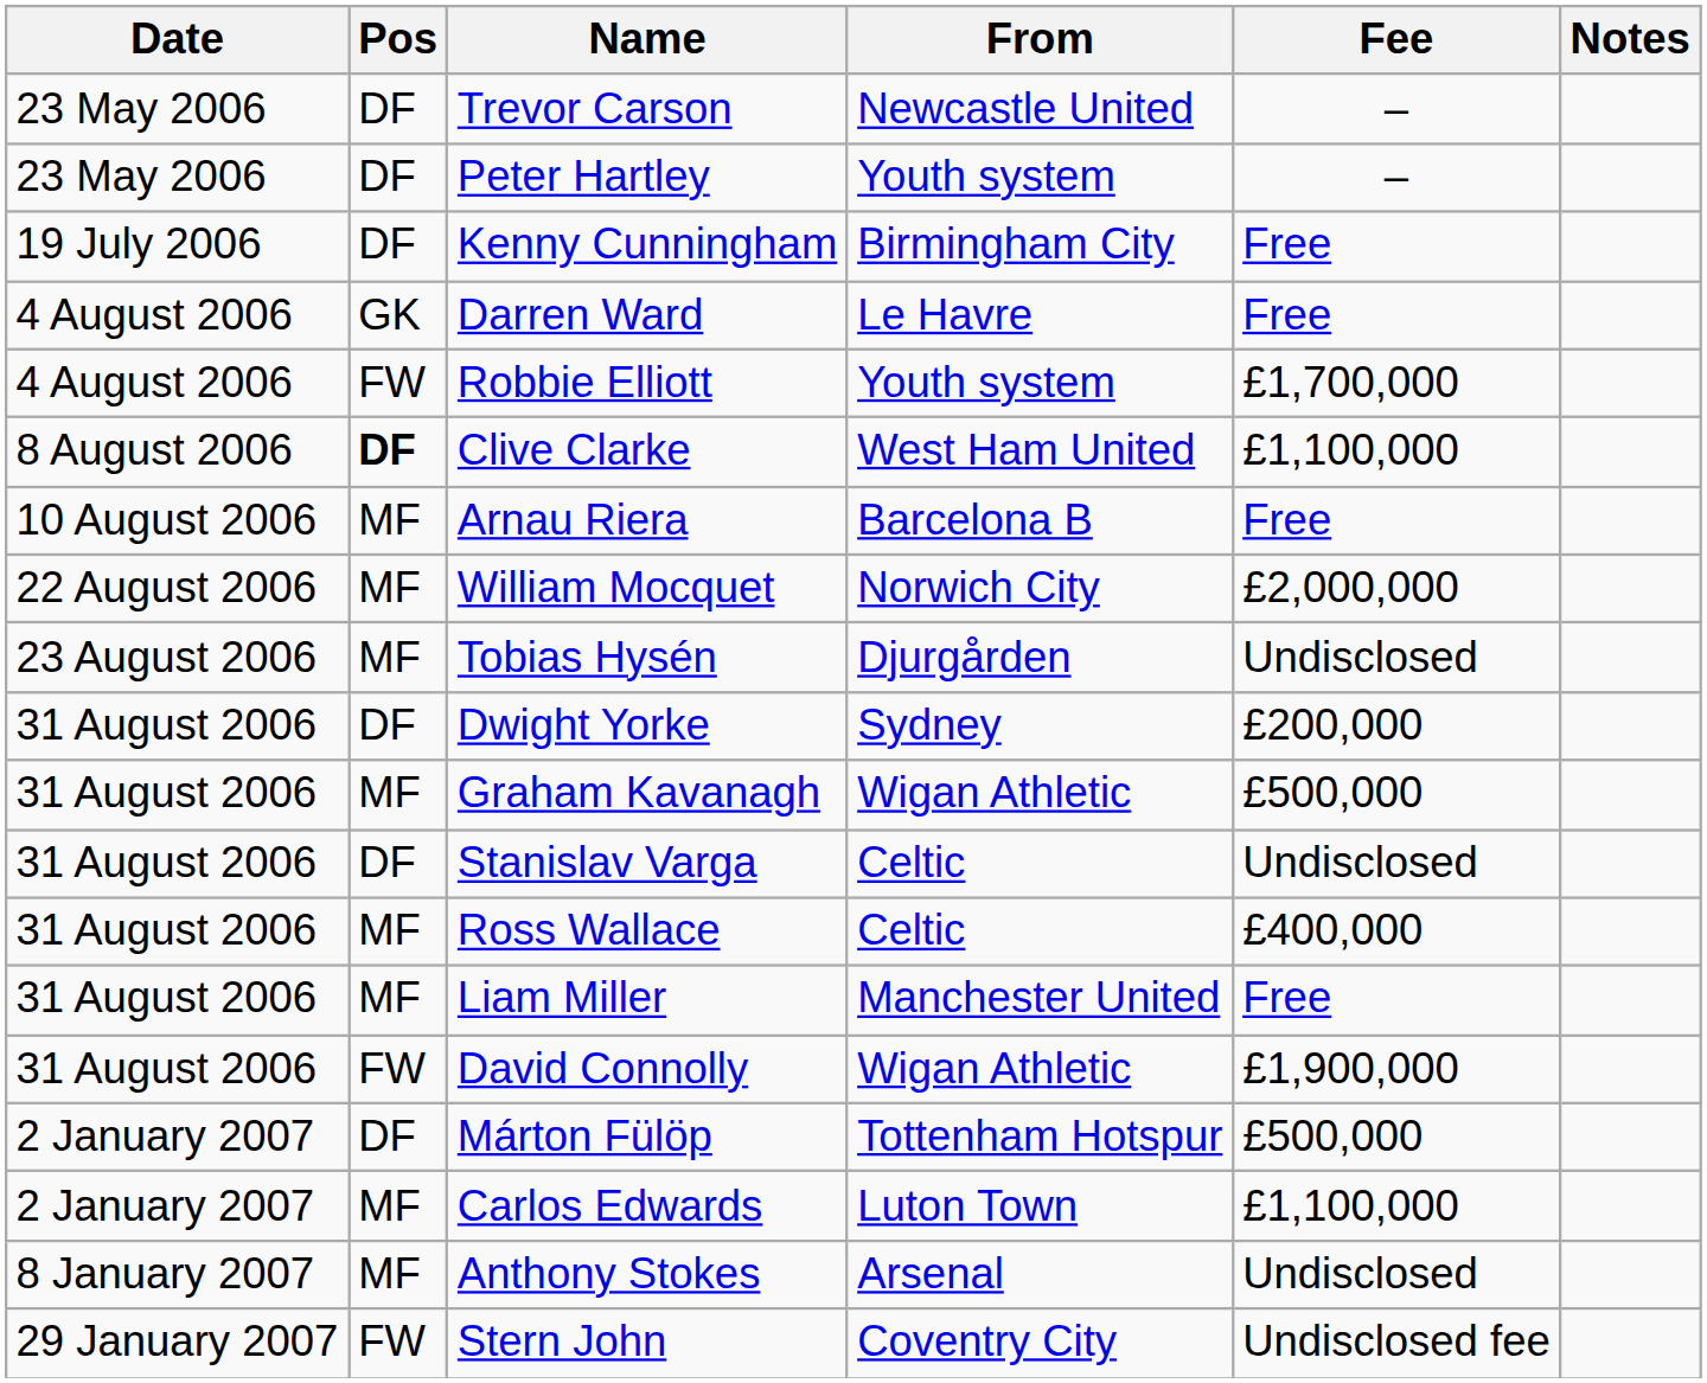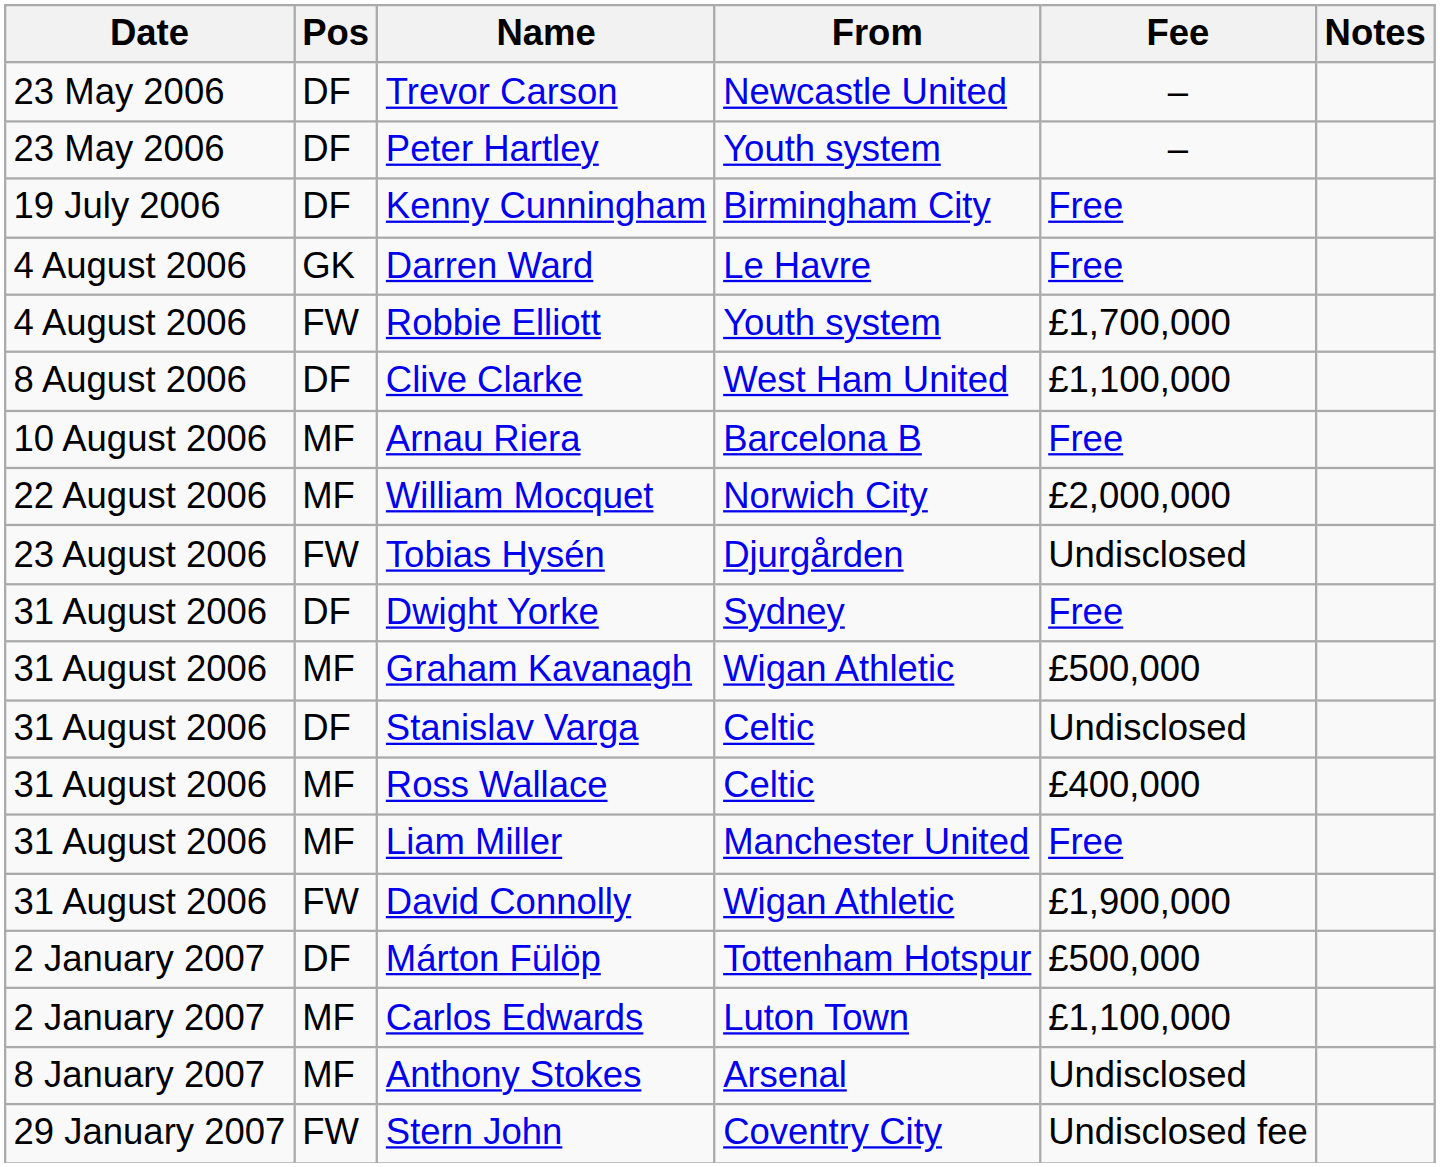 <table class="wikitable">
 <tr>
 <th>Date</th>
 <th>Pos</th>
 <th>Name</th>
 <th>From</th>
 <th>Fee</th>
 <th>Notes</th>
 </tr>
 <tr>
 <td>23 May 2006</td>
 <td>DF</td>
 <td><a href='#'>Trevor Carson</a></td>
 <td><a href='#'>Newcastle United</a></td>
 <td align="center">–</td>
 <td></td>
 </tr>
 <tr>
 <td>23 May 2006</td>
 <td>DF</td>
 <td><a href='#'>Peter Hartley</a></td>
 <td><a href='#'>Youth system</a></td>
 <td align="center">–</td>
 <td></td>
 </tr>
 <tr>
 <td>19 July 2006</td>
 <td>DF</td>
 <td><a href='#'>Kenny Cunningham</a></td>
 <td><a href='#'>Birmingham City</a></td>
 <td><a href='#'>Free</a></td>
 <td></td>
 </tr>
 <tr>
 <td>4 August 2006</td>
 <td>GK</td>
 <td><a href='#'>Darren Ward</a></td>
 <td><a href='#'>Le Havre</a></td>
 <td><a href='#'>Free</a></td>
 <td></td>
 </tr>
 <tr>
 <td>4 August 2006</td>
 <td>FW</td>
 <td><a href='#'>Robbie Elliott</a></td>
 <td><a href='#'>Youth system</a></td>
 <td>£1,700,000</td>
 <td></td>
 </tr>
 <tr>
 <td>8 August 2006</td>
-<td><strong>DF</strong></td>
+<td>DF</td>
 <td><a href='#'>Clive Clarke</a></td>
 <td><a href='#'>West Ham United</a></td>
 <td>£1,100,000</td>
 <td></td>
 </tr>
 <tr>
 <td>10 August 2006</td>
 <td>MF</td>
 <td><a href='#'>Arnau Riera</a></td>
 <td><a href='#'>Barcelona B</a></td>
 <td><a href='#'>Free</a></td>
 <td></td>
 </tr>
 <tr>
 <td>22 August 2006</td>
 <td>MF</td>
 <td><a href='#'>William Mocquet</a></td>
 <td><a href='#'>Norwich City</a></td>
 <td>£2,000,000</td>
 <td></td>
 </tr>
 <tr>
 <td>23 August 2006</td>
-<td>MF</td>
+<td>FW</td>
 <td><a href='#'>Tobias Hysén</a></td>
 <td><a href='#'>Djurgården</a></td>
 <td>Undisclosed</td>
 <td></td>
 </tr>
 <tr>
 <td>31 August 2006</td>
 <td>DF</td>
 <td><a href='#'>Dwight Yorke</a></td>
 <td><a href='#'>Sydney</a></td>
-<td>£200,000</td>
+<td><a href='#'>Free</a></td>
 <td></td>
 </tr>
 <tr>
 <td>31 August 2006</td>
 <td>MF</td>
 <td><a href='#'>Graham Kavanagh</a></td>
 <td><a href='#'>Wigan Athletic</a></td>
 <td>£500,000</td>
 <td></td>
 </tr>
 <tr>
 <td>31 August 2006</td>
 <td>DF</td>
 <td><a href='#'>Stanislav Varga</a></td>
 <td><a href='#'>Celtic</a></td>
 <td>Undisclosed</td>
 <td></td>
 </tr>
 <tr>
 <td>31 August 2006</td>
 <td>MF</td>
 <td><a href='#'>Ross Wallace</a></td>
 <td><a href='#'>Celtic</a></td>
 <td>£400,000</td>
 <td></td>
 </tr>
 <tr>
 <td>31 August 2006</td>
 <td>MF</td>
 <td><a href='#'>Liam Miller</a></td>
 <td><a href='#'>Manchester United</a></td>
 <td><a href='#'>Free</a></td>
 <td></td>
 </tr>
 <tr>
 <td>31 August 2006</td>
 <td>FW</td>
 <td><a href='#'>David Connolly</a></td>
 <td><a href='#'>Wigan Athletic</a></td>
 <td>£1,900,000</td>
 <td></td>
 </tr>
 <tr>
 <td>2 January 2007</td>
 <td>DF</td>
 <td><a href='#'>Márton Fülöp</a></td>
 <td><a href='#'>Tottenham Hotspur</a></td>
 <td>£500,000</td>
 <td></td>
 </tr>
 <tr>
 <td>2 January 2007</td>
 <td>MF</td>
 <td><a href='#'>Carlos Edwards</a></td>
 <td><a href='#'>Luton Town</a></td>
 <td>£1,100,000</td>
 <td></td>
 </tr>
 <tr>
 <td>8 January 2007</td>
 <td>MF</td>
 <td><a href='#'>Anthony Stokes</a></td>
 <td><a href='#'>Arsenal</a></td>
 <td>Undisclosed</td>
 <td></td>
 </tr>
 <tr>
 <td>29 January 2007</td>
 <td>FW</td>
 <td><a href='#'>Stern John</a></td>
 <td><a href='#'>Coventry City</a></td>
 <td>Undisclosed fee</td>
 <td></td>
 </tr>
 </table>
